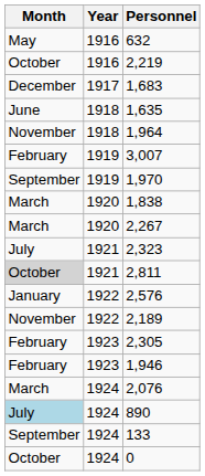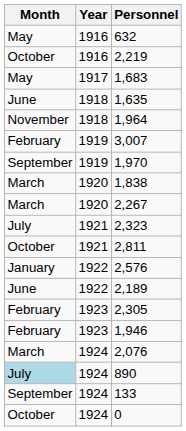 <table class="wikitable">
 <tr>
 <th>Month</th>
 <th>Year</th>
 <th>Personnel</th>
 </tr>
 <tr>
 <td>May</td>
 <td>1916</td>
 <td>632</td>
 </tr>
 <tr>
 <td>October</td>
 <td>1916</td>
 <td>2,219</td>
 </tr>
 <tr>
-<td>December</td>
+<td>May</td>
 <td>1917</td>
 <td>1,683</td>
 </tr>
 <tr>
 <td>June</td>
 <td>1918</td>
 <td>1,635</td>
 </tr>
 <tr>
 <td>November</td>
 <td>1918</td>
 <td>1,964</td>
 </tr>
 <tr>
 <td>February</td>
 <td>1919</td>
 <td>3,007</td>
 </tr>
 <tr>
 <td>September</td>
 <td>1919</td>
 <td>1,970</td>
 </tr>
 <tr>
 <td>March</td>
 <td>1920</td>
 <td>1,838</td>
 </tr>
 <tr>
 <td>March</td>
 <td>1920</td>
 <td>2,267</td>
 </tr>
 <tr>
 <td>July</td>
 <td>1921</td>
 <td>2,323</td>
 </tr>
 <tr>
-<td style="background: lightgrey;">October</td>
+<td>October</td>
 <td>1921</td>
 <td>2,811</td>
 </tr>
 <tr>
 <td>January</td>
 <td>1922</td>
 <td>2,576</td>
 </tr>
 <tr>
-<td>November</td>
+<td>June</td>
 <td>1922</td>
 <td>2,189</td>
 </tr>
 <tr>
 <td>February</td>
 <td>1923</td>
 <td>2,305</td>
 </tr>
 <tr>
 <td>February</td>
 <td>1923</td>
 <td>1,946</td>
 </tr>
 <tr>
 <td>March</td>
 <td>1924</td>
 <td>2,076</td>
 </tr>
 <tr>
 <td style="background: lightblue;">July</td>
 <td>1924</td>
 <td>890</td>
 </tr>
 <tr>
 <td>September</td>
 <td>1924</td>
 <td>133</td>
 </tr>
 <tr>
 <td>October</td>
 <td>1924</td>
 <td>0</td>
 </tr>
 </table>
